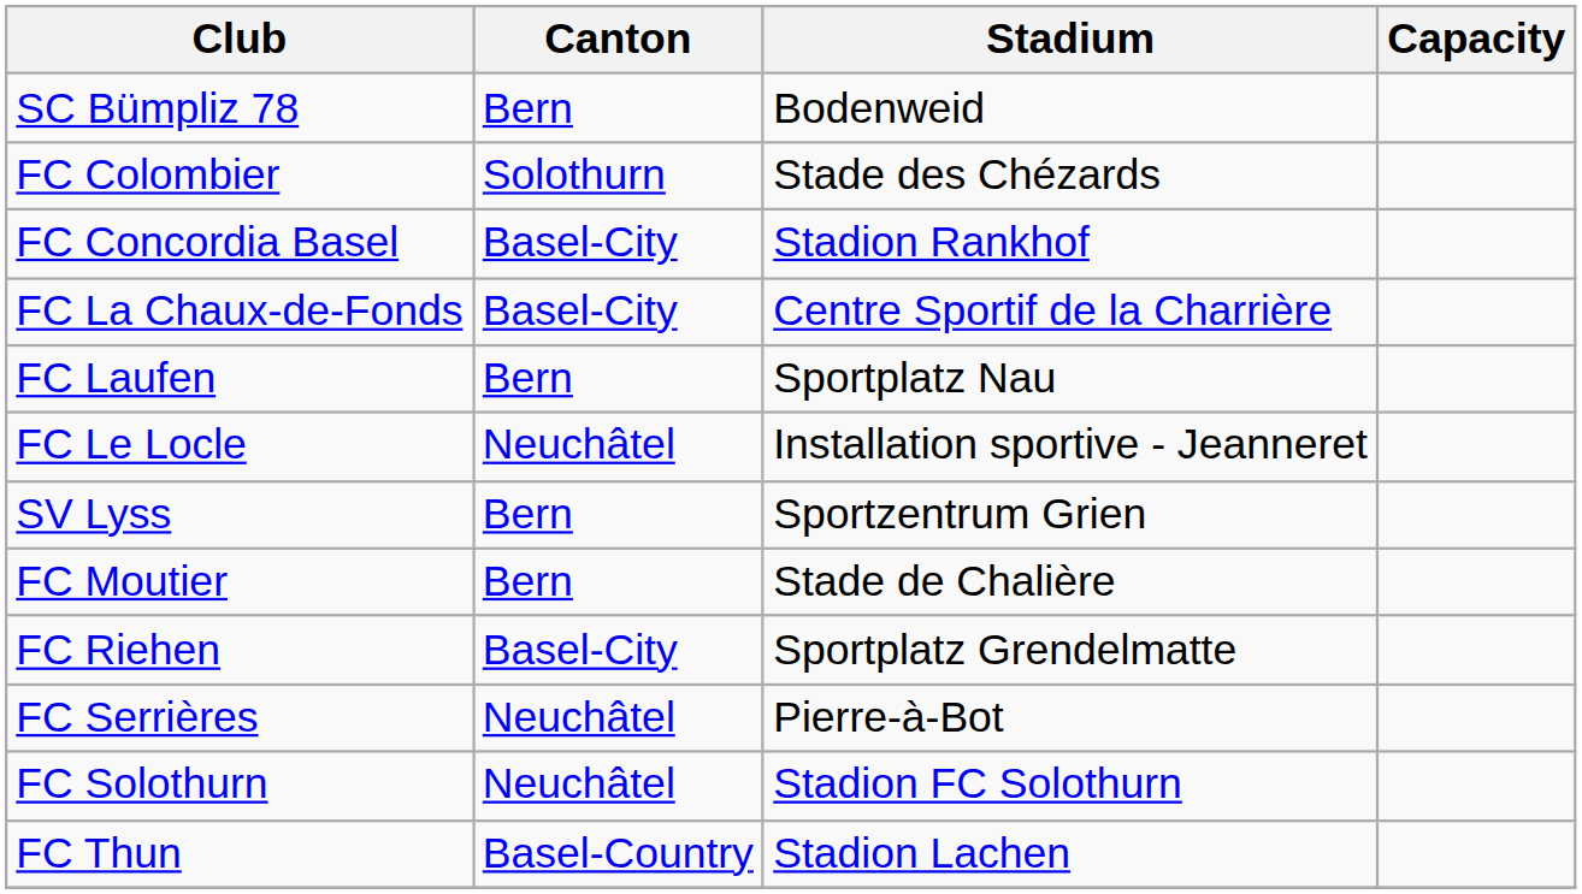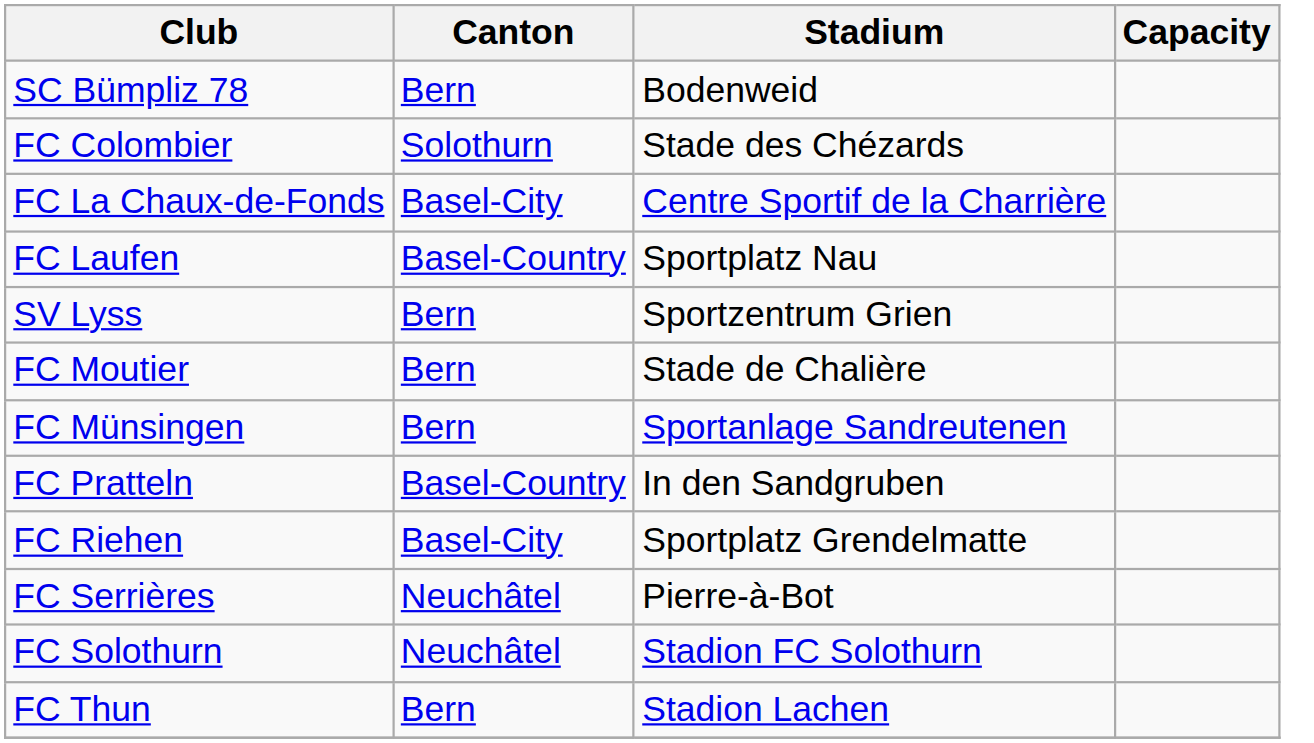 <table class="wikitable">
 <tr>
 <th>Club</th>
 <th>Canton</th>
 <th>Stadium</th>
 <th>Capacity</th>
 </tr>
 <tr>
 <td><a href='#'>SC Bümpliz 78</a></td>
 <td><a href='#'>Bern</a></td>
 <td>Bodenweid</td>
 <td></td>
 </tr>
 <tr>
 <td><a href='#'>FC Colombier</a></td>
 <td><a href='#'>Solothurn</a></td>
 <td>Stade des Chézards</td>
 <td></td>
 </tr>
 <tr>
-<td><a href='#'>FC Concordia Basel</a></td>
-<td><a href='#'>Basel-City</a></td>
-<td><a href='#'>Stadion Rankhof</a></td>
-<td></td>
-</tr>
-<tr>
 <td><a href='#'>FC La Chaux-de-Fonds</a></td>
 <td><a href='#'>Basel-City</a></td>
 <td><a href='#'>Centre Sportif de la Charrière</a></td>
 <td></td>
 </tr>
 <tr>
 <td><a href='#'>FC Laufen</a></td>
-<td><a href='#'>Bern</a></td>
+<td><a href='#'>Basel-Country</a></td>
 <td>Sportplatz Nau</td>
-<td></td>
-</tr>
-<tr>
-<td><a href='#'>FC Le Locle</a></td>
-<td><a href='#'>Neuchâtel</a></td>
-<td>Installation sportive - Jeanneret</td>
 <td></td>
 </tr>
 <tr>
 <td><a href='#'>SV Lyss</a></td>
 <td><a href='#'>Bern</a></td>
 <td>Sportzentrum Grien</td>
 <td></td>
 </tr>
 <tr>
 <td><a href='#'>FC Moutier</a></td>
 <td><a href='#'>Bern</a></td>
 <td>Stade de Chalière</td>
+<td></td>
+</tr>
+<tr>
+<td><a href='#'>FC Münsingen</a></td>
+<td><a href='#'>Bern</a></td>
+<td><a href='#'>Sportanlage Sandreutenen</a></td>
+<td></td>
+</tr>
+<tr>
+<td><a href='#'>FC Pratteln</a></td>
+<td><a href='#'>Basel-Country</a></td>
+<td>In den Sandgruben</td>
 <td></td>
 </tr>
 <tr>
 <td><a href='#'>FC Riehen</a></td>
 <td><a href='#'>Basel-City</a></td>
 <td>Sportplatz Grendelmatte</td>
 <td></td>
 </tr>
 <tr>
 <td><a href='#'>FC Serrières</a></td>
 <td><a href='#'>Neuchâtel</a></td>
 <td>Pierre-à-Bot</td>
 <td></td>
 </tr>
 <tr>
 <td><a href='#'>FC Solothurn</a></td>
 <td><a href='#'>Neuchâtel</a></td>
 <td><a href='#'>Stadion FC Solothurn</a></td>
 <td></td>
 </tr>
 <tr>
 <td><a href='#'>FC Thun</a></td>
-<td><a href='#'>Basel-Country</a></td>
+<td><a href='#'>Bern</a></td>
 <td><a href='#'>Stadion Lachen</a></td>
 <td></td>
 </tr>
 <tr>
 </tr>
 </table>
